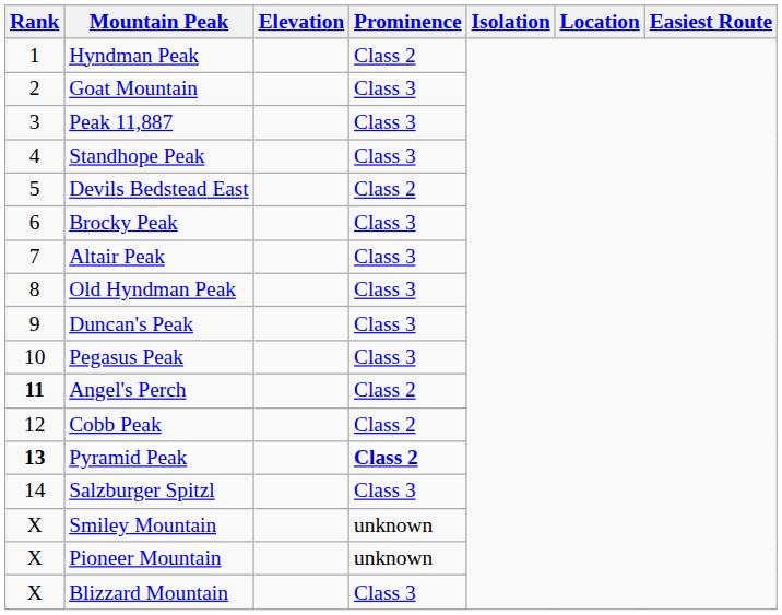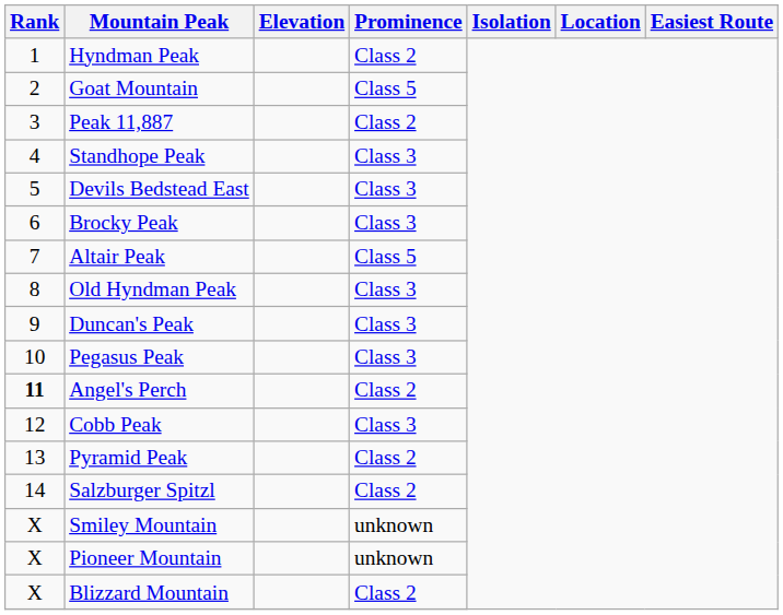 <table class="wikitable sortable">
 <tr>
 <th><a href='#'>Rank</a></th>
 <th><a href='#'>Mountain Peak</a></th>
 <th><a href='#'>Elevation</a></th>
 <th><a href='#'>Prominence</a></th>
 <th><a href='#'>Isolation</a></th>
 <th><a href='#'>Location</a></th>
 <th><a href='#'>Easiest Route</a></th>
 </tr>
 <tr>
 <td align=center>1</td>
 <td><a href='#'>Hyndman Peak</a><br></td>
 <td></td>
 <td><a href='#'>Class 2</a></td>
 </tr>
 <tr>
 <td align=center>2</td>
 <td><a href='#'>Goat Mountain</a><br></td>
 <td></td>
-<td><a href='#'>Class 3</a></td>
+<td><a href='#'>Class 5</a></td>
 </tr>
 <tr>
 <td align=center>3</td>
 <td><a href='#'>Peak 11,887</a><br></td>
 <td></td>
-<td><a href='#'>Class 3</a></td>
+<td><a href='#'>Class 2</a></td>
 </tr>
 <tr>
 <td align=center>4</td>
 <td><a href='#'>Standhope Peak</a><br></td>
 <td></td>
 <td><a href='#'>Class 3</a></td>
 </tr>
 <tr>
 <td align=center>5</td>
 <td><a href='#'>Devils Bedstead East</a><br></td>
 <td></td>
-<td><a href='#'>Class 2</a></td>
+<td><a href='#'>Class 3</a></td>
 </tr>
 <tr>
 <td align=center>6</td>
 <td><a href='#'>Brocky Peak</a><br></td>
 <td></td>
 <td><a href='#'>Class 3</a></td>
 </tr>
 <tr>
 <td align=center>7</td>
 <td><a href='#'>Altair Peak</a><br></td>
 <td></td>
-<td><a href='#'>Class 3</a></td>
+<td><a href='#'>Class 5</a></td>
 </tr>
 <tr>
 <td align=center>8</td>
 <td><a href='#'>Old Hyndman Peak</a><br></td>
 <td></td>
 <td><a href='#'>Class 3</a></td>
 </tr>
 <tr>
 <td align=center>9</td>
 <td><a href='#'>Duncan's Peak</a><br></td>
 <td></td>
 <td><a href='#'>Class 3</a></td>
 </tr>
 <tr>
 <td align=center>10</td>
 <td><a href='#'>Pegasus Peak</a><br></td>
 <td></td>
 <td><a href='#'>Class 3</a></td>
 </tr>
 <tr>
 <td align=center><strong>11</strong></td>
 <td><a href='#'>Angel's Perch</a><br></td>
 <td></td>
 <td><a href='#'>Class 2</a></td>
 </tr>
 <tr>
 <td align=center>12</td>
 <td><a href='#'>Cobb Peak</a><br></td>
 <td></td>
-<td><a href='#'>Class 2</a></td>
+<td><a href='#'>Class 3</a></td>
 </tr>
 <tr>
-<td align=center><strong>13</strong></td>
+<td align=center>13</td>
 <td><a href='#'>Pyramid Peak</a><br></td>
 <td></td>
-<td><strong><a href='#'>Class 2</a></strong></td>
+<td><a href='#'>Class 2</a></td>
 </tr>
 <tr>
 <td align=center>14</td>
 <td><a href='#'>Salzburger Spitzl</a><br></td>
 <td></td>
-<td><a href='#'>Class 3</a></td>
+<td><a href='#'>Class 2</a></td>
 </tr>
 <tr>
 <td align=center>X</td>
 <td><a href='#'>Smiley Mountain</a><br></td>
 <td></td>
 <td>unknown</td>
 </tr>
 <tr>
 <td align=center>X</td>
 <td><a href='#'>Pioneer Mountain</a><br></td>
 <td></td>
 <td>unknown</td>
 </tr>
 <tr>
 <td align=center>X</td>
 <td><a href='#'>Blizzard Mountain</a><br></td>
 <td></td>
-<td><a href='#'>Class 3</a></td>
+<td><a href='#'>Class 2</a></td>
 </tr>
 <tr>
 </tr>
 </table>
